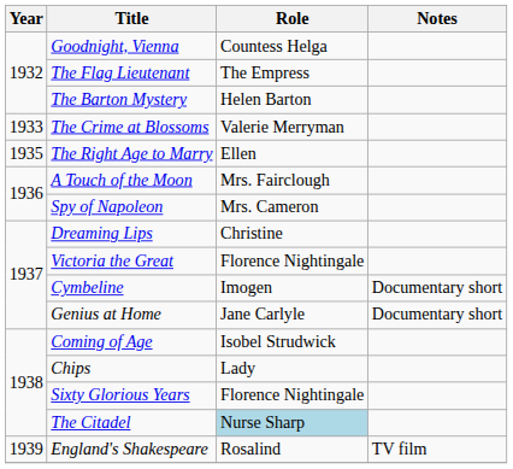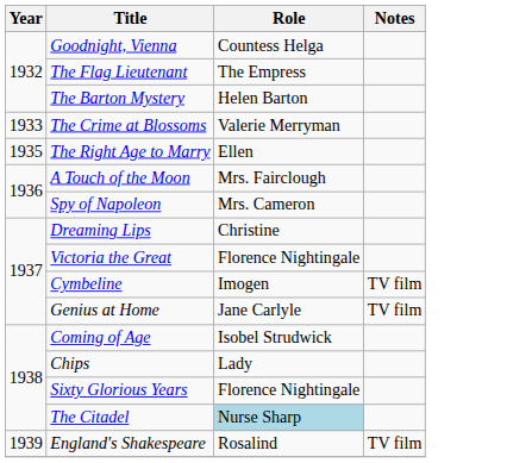 <table class="wikitable sortable">
 <tr>
 <th>Year</th>
 <th>Title</th>
 <th>Role</th>
 <th>Notes</th>
 </tr>
 <tr>
 <td rowspan="3">1932</td>
 <td><em><a href='#'>Goodnight, Vienna</a></em></td>
 <td>Countess Helga</td>
 <td></td>
 </tr>
 <tr>
 <td><em><a href='#'>The Flag Lieutenant</a></em></td>
 <td>The Empress</td>
 <td></td>
 </tr>
 <tr>
 <td><em><a href='#'>The Barton Mystery</a></em></td>
 <td>Helen Barton</td>
 <td></td>
 </tr>
 <tr>
 <td>1933</td>
 <td><em><a href='#'>The Crime at Blossoms</a></em></td>
 <td>Valerie Merryman</td>
 <td></td>
 </tr>
 <tr>
 <td>1935</td>
 <td><em><a href='#'>The Right Age to Marry</a></em></td>
 <td>Ellen</td>
 <td></td>
 </tr>
 <tr>
 <td rowspan="2">1936</td>
 <td><em><a href='#'>A Touch of the Moon</a></em></td>
 <td>Mrs. Fairclough</td>
 <td></td>
 </tr>
 <tr>
 <td><em><a href='#'>Spy of Napoleon</a></em></td>
 <td>Mrs. Cameron</td>
 <td></td>
 </tr>
 <tr>
 <td rowspan="4">1937</td>
 <td><em><a href='#'>Dreaming Lips</a></em></td>
 <td>Christine</td>
 <td></td>
 </tr>
 <tr>
 <td><em><a href='#'>Victoria the Great</a></em></td>
 <td>Florence Nightingale</td>
 <td></td>
 </tr>
 <tr>
 <td><em><a href='#'>Cymbeline</a></em></td>
 <td>Imogen</td>
-<td>Documentary short</td>
+<td>TV film</td>
 </tr>
 <tr>
 <td><em>Genius at Home</em></td>
 <td>Jane Carlyle</td>
-<td>Documentary short</td>
+<td>TV film</td>
 </tr>
 <tr>
 <td rowspan="4">1938</td>
 <td><em><a href='#'>Coming of Age</a></em></td>
 <td>Isobel Strudwick</td>
 <td></td>
 </tr>
 <tr>
 <td><em>Chips</em></td>
 <td>Lady</td>
 <td></td>
 </tr>
 <tr>
 <td><em><a href='#'>Sixty Glorious Years</a></em></td>
 <td>Florence Nightingale</td>
 <td></td>
 </tr>
 <tr>
 <td><em><a href='#'>The Citadel</a></em></td>
 <td style="background: lightblue;">Nurse Sharp</td>
 <td></td>
 </tr>
 <tr>
 <td>1939</td>
 <td><em>England's Shakespeare</em></td>
 <td>Rosalind</td>
 <td>TV film</td>
 </tr>
 <tr>
 </tr>
 </table>
